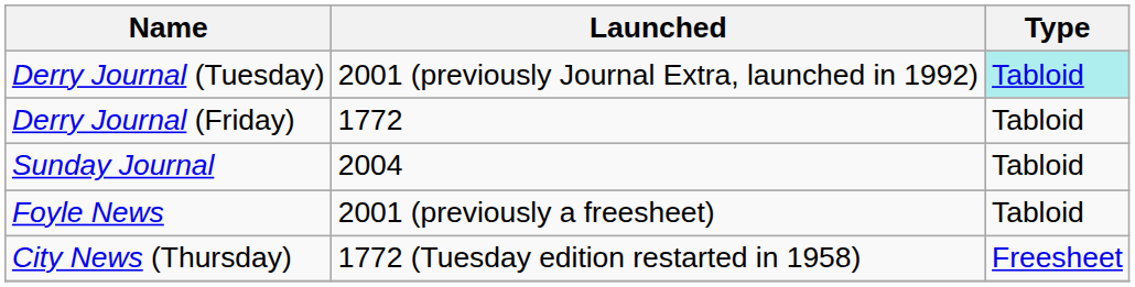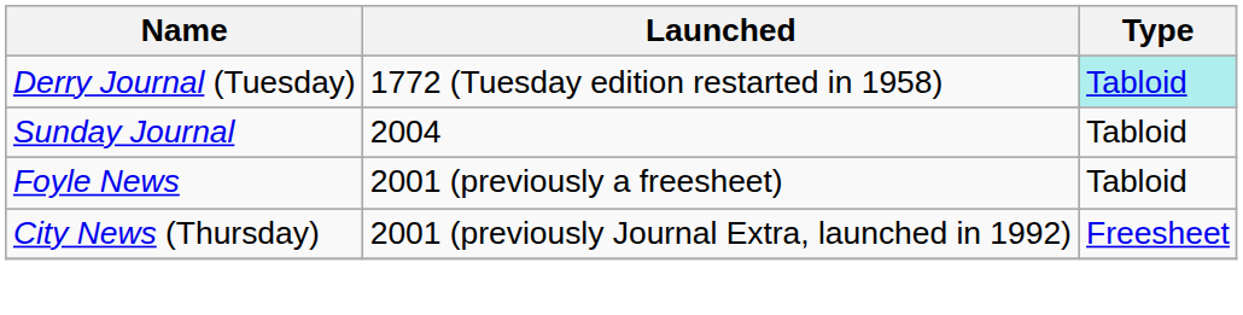 <table class="wikitable">
 <tr>
 <th>Name</th>
 <th>Launched</th>
 <th>Type</th>
 </tr>
 <tr>
 <td><em><a href='#'>Derry Journal</a></em> (Tuesday)</td>
-<td>2001 (previously Journal Extra, launched in 1992)</td>
+<td>1772 (Tuesday edition restarted in 1958)</td>
 <td style="background: paleturquoise;"><a href='#'>Tabloid</a></td>
-</tr>
-<tr>
-<td><em><a href='#'>Derry Journal</a></em> (Friday)</td>
-<td>1772</td>
-<td>Tabloid</td>
 </tr>
 <tr>
 <td><em><a href='#'>Sunday Journal</a></em></td>
 <td>2004</td>
 <td>Tabloid</td>
 </tr>
 <tr>
 <td><em><a href='#'>Foyle News</a></em></td>
 <td>2001 (previously a freesheet)</td>
 <td>Tabloid</td>
 </tr>
 <tr>
 <td><em><a href='#'>City News</a></em> (Thursday)</td>
-<td>1772 (Tuesday edition restarted in 1958)</td>
+<td>2001 (previously Journal Extra, launched in 1992)</td>
 <td><a href='#'>Freesheet</a></td>
 </tr>
 <tr>
 </tr>
 </table>
